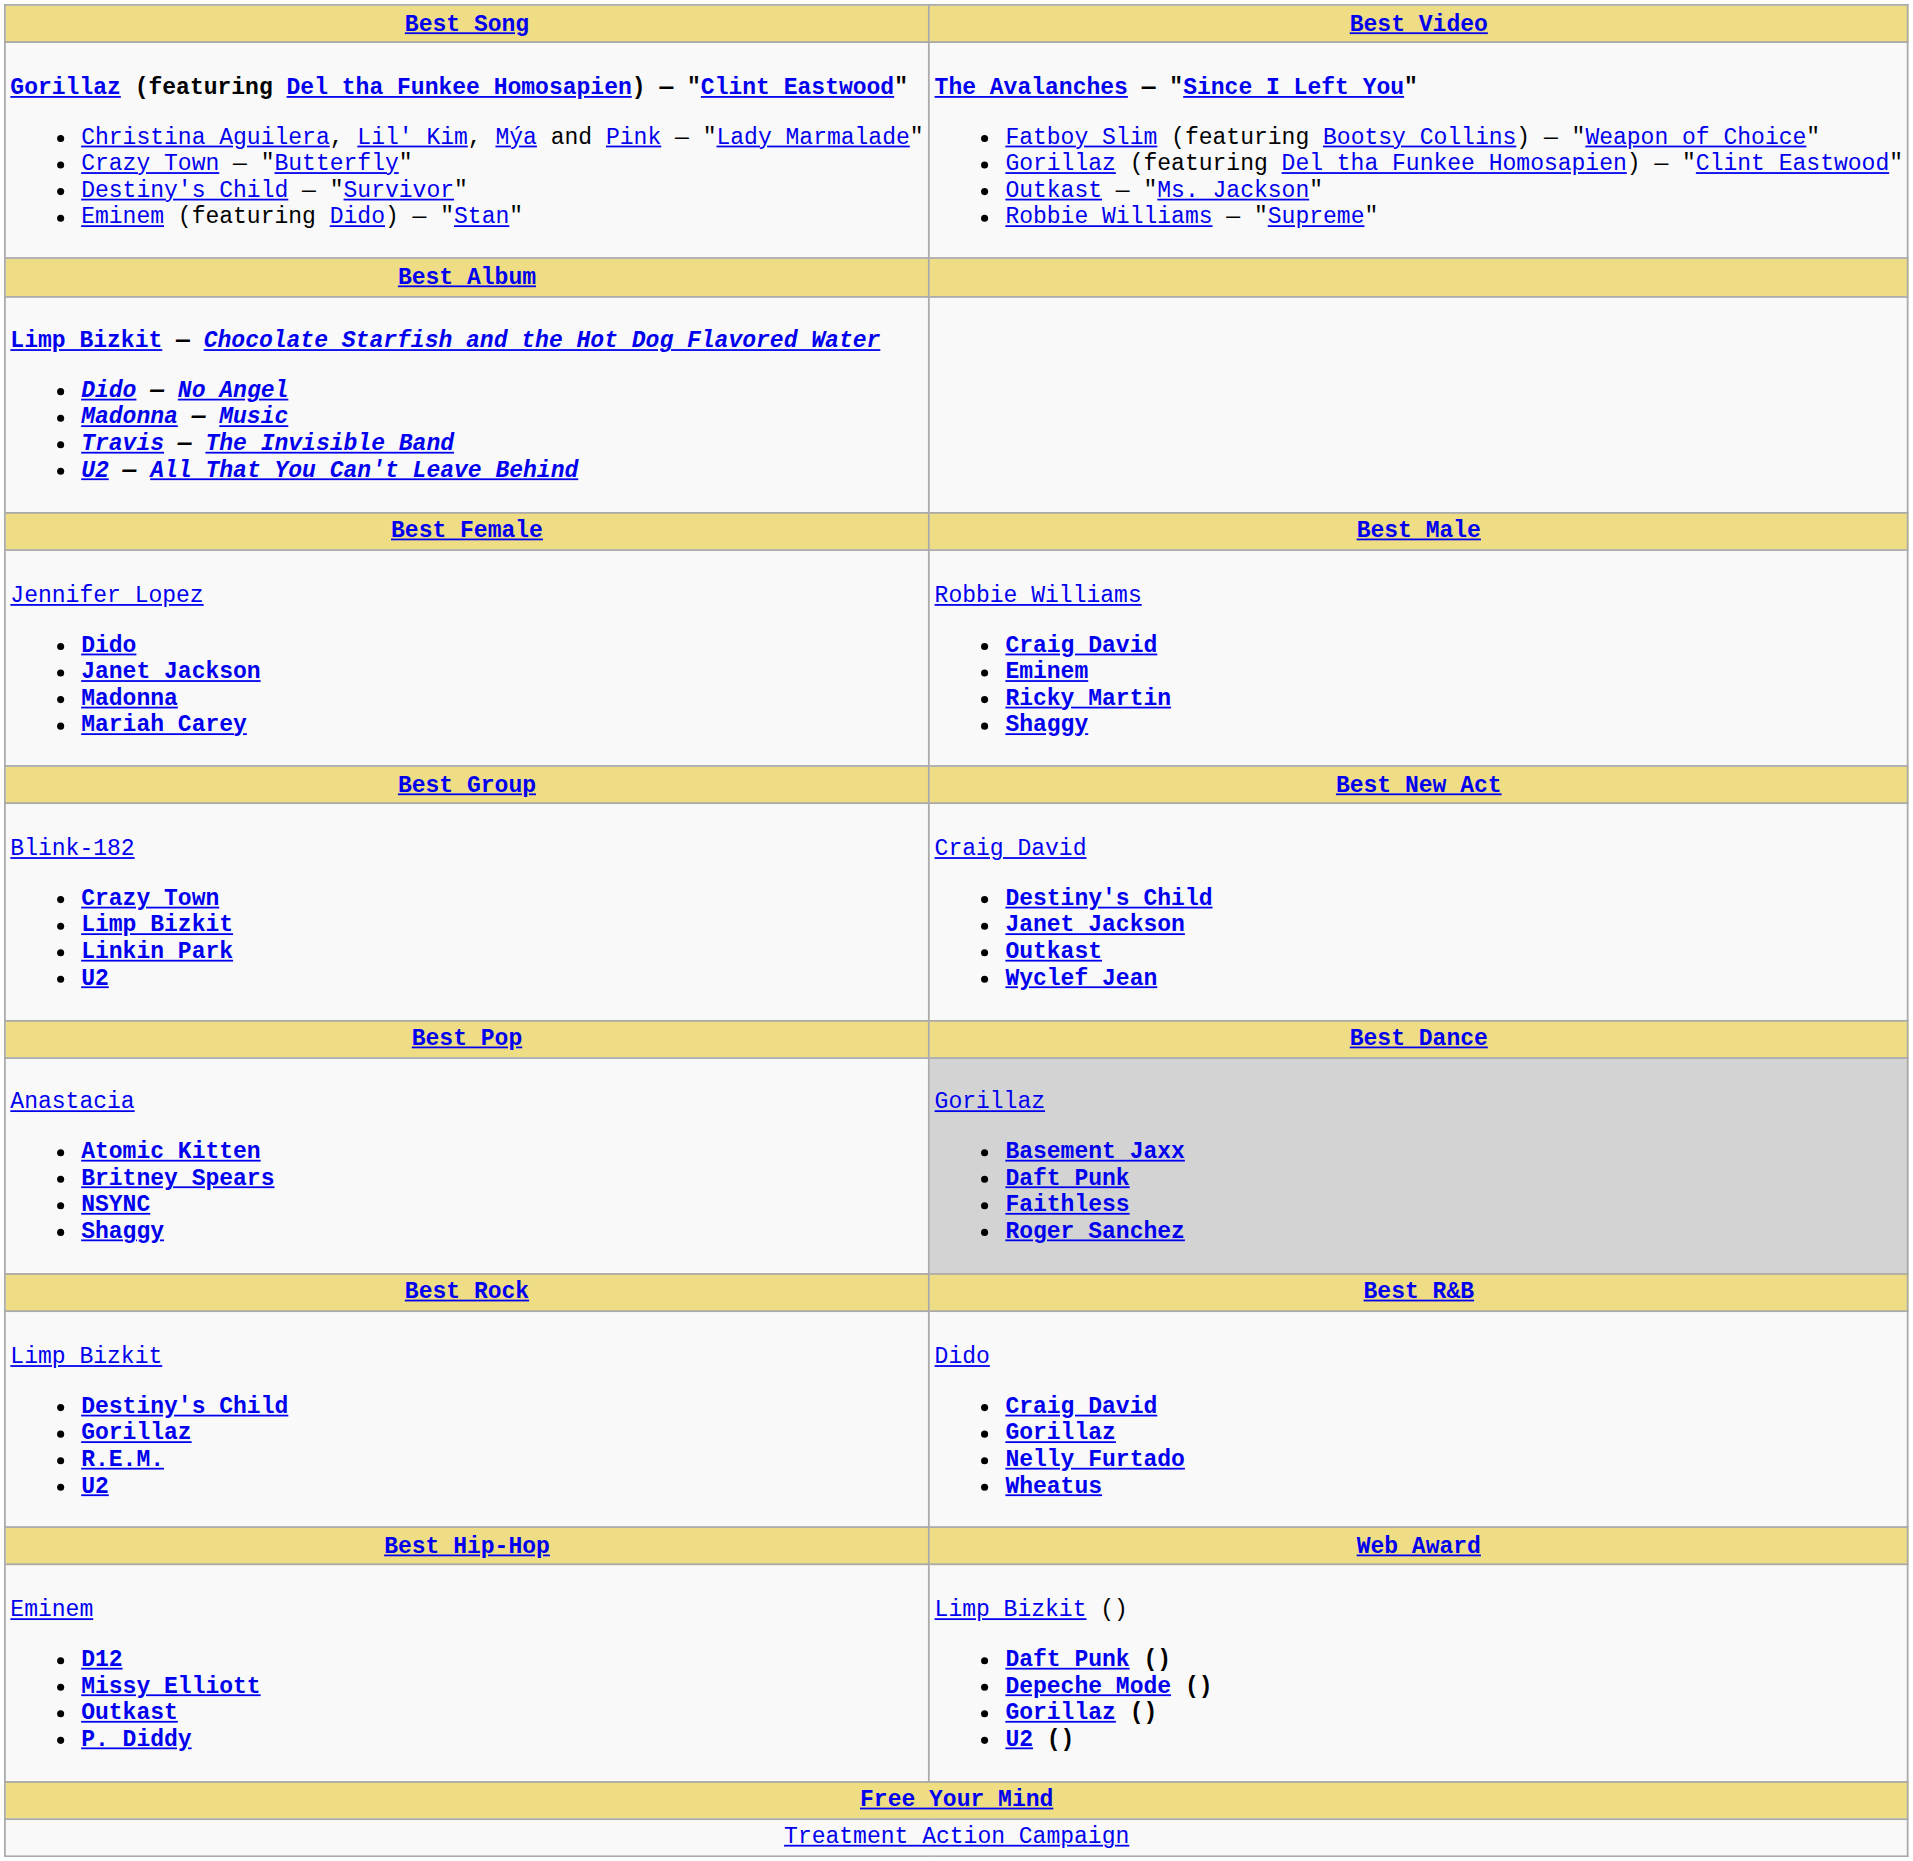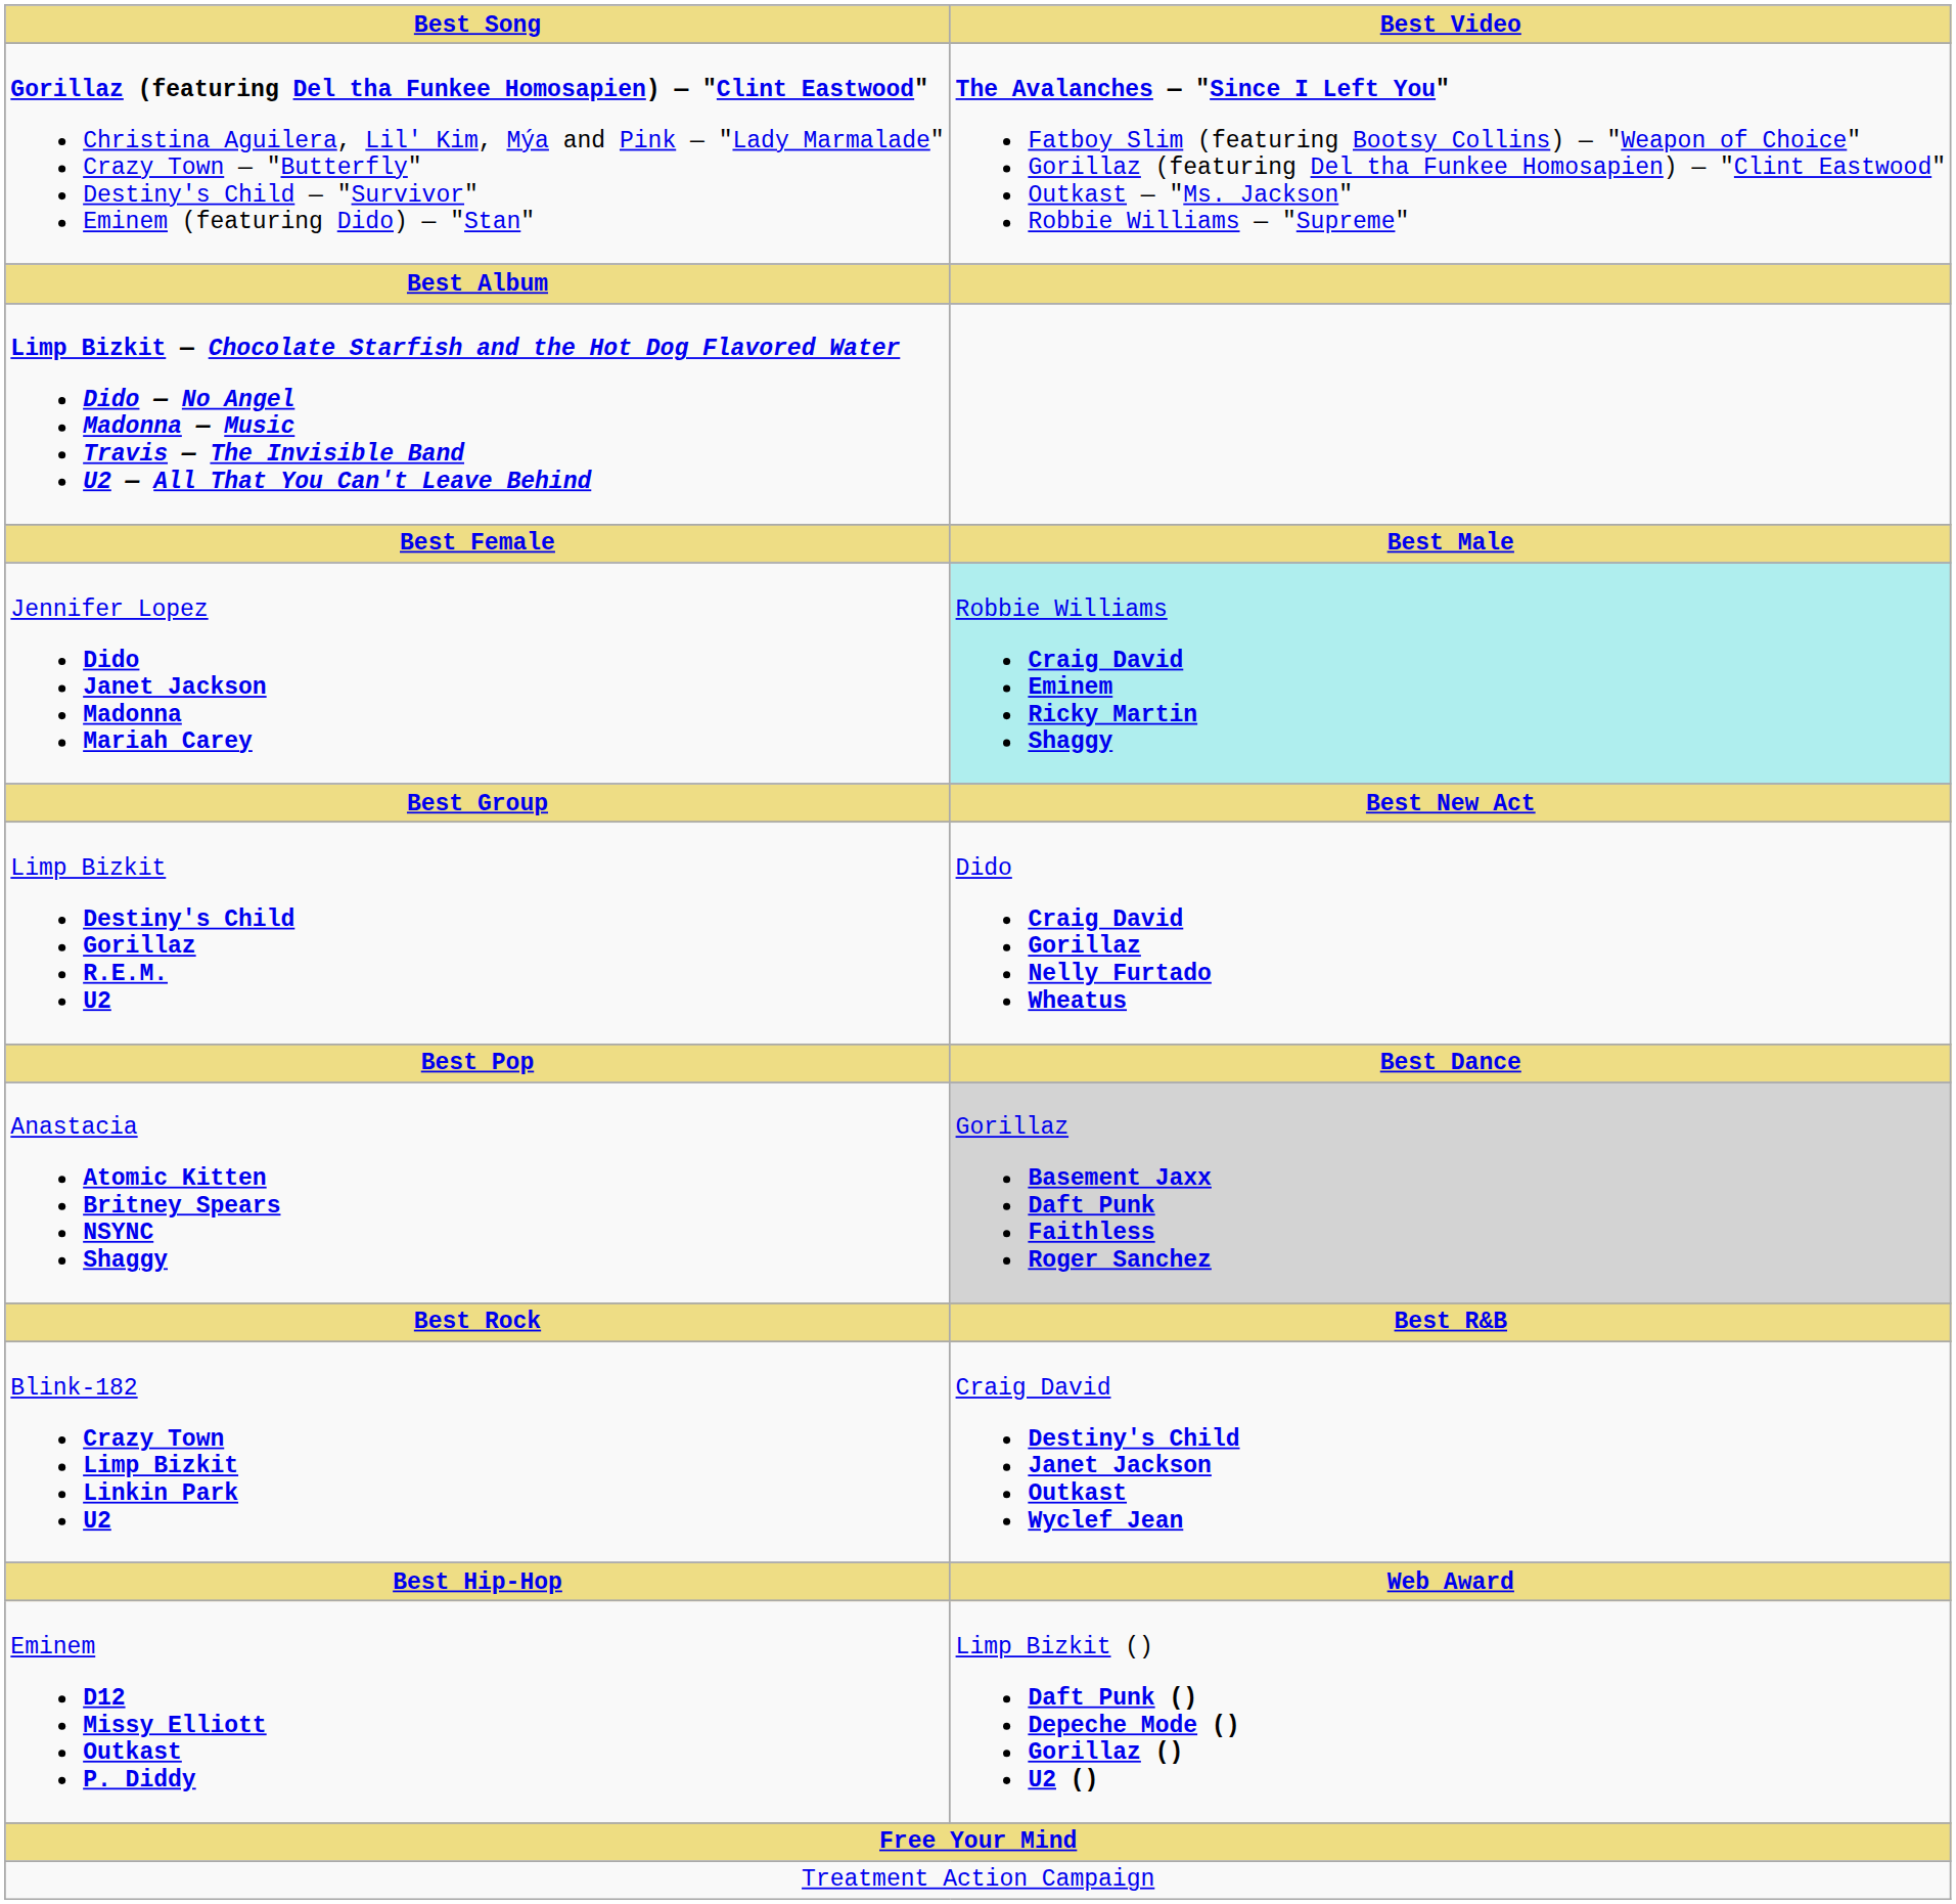 <table class=wikitable style="width=100%">
 <tr>
 <th style="background:#EEDD85; width=50%"><a href='#'>Best Song</a></th>
 <th style="background:#EEDD85; width=50%"><a href='#'>Best Video</a></th>
 </tr>
 <tr>
 <td valign="top"><br><strong><a href='#'>Gorillaz</a> (featuring <a href='#'>Del tha Funkee Homosapien</a>) — "<a href='#'>Clint Eastwood</a>"</strong><ul><li><a href='#'>Christina Aguilera</a>, <a href='#'>Lil' Kim</a>, <a href='#'>Mýa</a> and <a href='#'>Pink</a> — "<a href='#'>Lady Marmalade</a>"</li><li><a href='#'>Crazy Town</a> — "<a href='#'>Butterfly</a>"</li><li><a href='#'>Destiny's Child</a> — "<a href='#'>Survivor</a>"</li><li><a href='#'>Eminem</a> (featuring <a href='#'>Dido</a>) — "<a href='#'>Stan</a>"</li></ul></td>
 <td valign="top"><br><strong><a href='#'>The Avalanches</a> — "<a href='#'>Since I Left You</a>"</strong><ul><li><a href='#'>Fatboy Slim</a> (featuring <a href='#'>Bootsy Collins</a>) — "<a href='#'>Weapon of Choice</a>"</li><li><a href='#'>Gorillaz</a> (featuring <a href='#'>Del tha Funkee Homosapien</a>) — "<a href='#'>Clint Eastwood</a>"</li><li><a href='#'>Outkast</a> — "<a href='#'>Ms. Jackson</a>"</li><li><a href='#'>Robbie Williams</a> — "<a href='#'>Supreme</a>"</li></ul></td>
 </tr>
 <tr>
 <th style="background:#EEDD85; width=50%"><a href='#'>Best Album</a></th>
 <th style="background:#EEDD85; width=50%"></th>
 </tr>
 <tr>
 <td valign="top"><br><strong><a href='#'>Limp Bizkit</a> — <em><a href='#'>Chocolate Starfish and the Hot Dog Flavored Water</a><strong><em><ul><li><a href='#'>Dido</a> — </em><a href='#'>No Angel</a><em></li><li><a href='#'>Madonna</a> — </em><a href='#'>Music</a><em></li><li><a href='#'>Travis</a> — </em><a href='#'>The Invisible Band</a><em></li><li><a href='#'>U2</a> — </em><a href='#'>All That You Can't Leave Behind</a><em></li></ul></td>
 <td valign="top"></td>
 </tr>
 <tr>
 <th style="background:#EEDD85; width=50%"><a href='#'>Best Female</a></th>
 <th style="background:#EEDD85; width=50%"><a href='#'>Best Male</a></th>
 </tr>
 <tr>
 <td valign="top"><br></strong><a href='#'>Jennifer Lopez</a><strong><ul><li><a href='#'>Dido</a></li><li><a href='#'>Janet Jackson</a></li><li><a href='#'>Madonna</a></li><li><a href='#'>Mariah Carey</a></li></ul></td>
-<td valign="top"><br></strong><a href='#'>Robbie Williams</a><strong><ul><li><a href='#'>Craig David</a></li><li><a href='#'>Eminem</a></li><li><a href='#'>Ricky Martin</a></li><li><a href='#'>Shaggy</a></li></ul></td>
+<td valign="top" style="background: paleturquoise;"><br></strong><a href='#'>Robbie Williams</a><strong><ul><li><a href='#'>Craig David</a></li><li><a href='#'>Eminem</a></li><li><a href='#'>Ricky Martin</a></li><li><a href='#'>Shaggy</a></li></ul></td>
 </tr>
 <tr>
 <th style="background:#EEDD85; width=50%"><a href='#'>Best Group</a></th>
 <th style="background:#EEDD85; width=50%"><a href='#'>Best New Act</a></th>
 </tr>
 <tr>
-<td valign="top"><br></strong><a href='#'>Blink-182</a><strong><ul><li><a href='#'>Crazy Town</a></li><li><a href='#'>Limp Bizkit</a></li><li><a href='#'>Linkin Park</a></li><li><a href='#'>U2</a></li></ul></td>
-<td valign="top"><br></strong><a href='#'>Craig David</a><strong><ul><li><a href='#'>Destiny's Child</a></li><li><a href='#'>Janet Jackson</a></li><li><a href='#'>Outkast</a></li><li><a href='#'>Wyclef Jean</a></li></ul></td>
+<td valign="top"><br></strong><a href='#'>Limp Bizkit</a><strong><ul><li><a href='#'>Destiny's Child</a></li><li><a href='#'>Gorillaz</a></li><li><a href='#'>R.E.M.</a></li><li><a href='#'>U2</a></li></ul></td>
+<td valign="top"><br></strong><a href='#'>Dido</a><strong><ul><li><a href='#'>Craig David</a></li><li><a href='#'>Gorillaz</a></li><li><a href='#'>Nelly Furtado</a></li><li><a href='#'>Wheatus</a></li></ul></td>
 </tr>
 <tr>
 <th style="background:#EEDD85; width=50%"><a href='#'>Best Pop</a></th>
 <th style="background:#EEDD85; width=50%"><a href='#'>Best Dance</a></th>
 </tr>
 <tr>
 <td valign="top"><br></strong><a href='#'>Anastacia</a><strong><ul><li><a href='#'>Atomic Kitten</a></li><li><a href='#'>Britney Spears</a></li><li><a href='#'>NSYNC</a></li><li><a href='#'>Shaggy</a></li></ul></td>
 <td valign="top" style="background: lightgrey;"><br></strong><a href='#'>Gorillaz</a><strong><ul><li><a href='#'>Basement Jaxx</a></li><li><a href='#'>Daft Punk</a></li><li><a href='#'>Faithless</a></li><li><a href='#'>Roger Sanchez</a></li></ul></td>
 </tr>
 <tr>
 <th style="background:#EEDD85; width=50%"><a href='#'>Best Rock</a></th>
 <th style="background:#EEDD85; width=50%"><a href='#'>Best R&B</a></th>
 </tr>
 <tr>
-<td valign="top"><br></strong><a href='#'>Limp Bizkit</a><strong><ul><li><a href='#'>Destiny's Child</a></li><li><a href='#'>Gorillaz</a></li><li><a href='#'>R.E.M.</a></li><li><a href='#'>U2</a></li></ul></td>
-<td valign="top"><br></strong><a href='#'>Dido</a><strong><ul><li><a href='#'>Craig David</a></li><li><a href='#'>Gorillaz</a></li><li><a href='#'>Nelly Furtado</a></li><li><a href='#'>Wheatus</a></li></ul></td>
+<td valign="top"><br></strong><a href='#'>Blink-182</a><strong><ul><li><a href='#'>Crazy Town</a></li><li><a href='#'>Limp Bizkit</a></li><li><a href='#'>Linkin Park</a></li><li><a href='#'>U2</a></li></ul></td>
+<td valign="top"><br></strong><a href='#'>Craig David</a><strong><ul><li><a href='#'>Destiny's Child</a></li><li><a href='#'>Janet Jackson</a></li><li><a href='#'>Outkast</a></li><li><a href='#'>Wyclef Jean</a></li></ul></td>
 </tr>
 <tr>
 <th style="background:#EEDD85; width=50%"><a href='#'>Best Hip-Hop</a></th>
 <th style="background:#EEDD85; width=50%"><a href='#'>Web Award</a></th>
 </tr>
 <tr>
 <td valign="top"><br></strong><a href='#'>Eminem</a><strong><ul><li><a href='#'>D12</a></li><li><a href='#'>Missy Elliott</a></li><li><a href='#'>Outkast</a></li><li><a href='#'>P. Diddy</a></li></ul></td>
 <td valign="top"><br></strong><a href='#'>Limp Bizkit</a> ()<strong><ul><li><a href='#'>Daft Punk</a> ()</li><li><a href='#'>Depeche Mode</a> ()</li><li><a href='#'>Gorillaz</a> ()</li><li><a href='#'>U2</a> ()</li></ul></td>
 </tr>
 <tr>
 <th style="background:#EEDD82; width=50%" colspan="2"><a href='#'>Free Your Mind</a></th>
 </tr>
 <tr>
 <td colspan="2" style="text-align: center;"></strong><a href='#'>Treatment Action Campaign</a><strong></td>
 </tr>
 </table>
